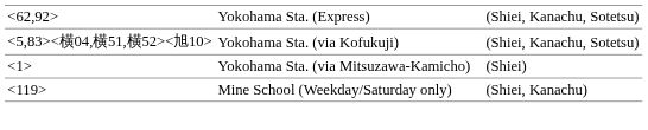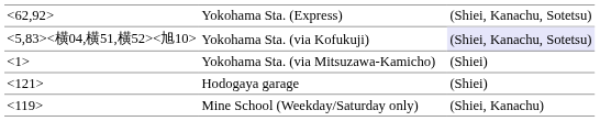 <table cellspacing=0 cellpadding=3 border=0>
 <tr>
 <td style="border-bottom:solid 1px gray;border-top:solid 1px gray"><62,92></td>
 <td style="border-bottom:solid 1px gray;border-top:solid 1px gray" width=280>Yokohama Sta. (Express)</td>
 <td style="border-bottom:solid 1px gray;border-top:solid 1px gray">(Shiei, Kanachu, Sotetsu)</td>
 </tr>
 <tr>
 <td style="border-bottom:solid 1px gray"><5,83><横04,横51,横52><旭10></td>
 <td style="border-bottom:solid 1px gray">Yokohama Sta. (via Kofukuji)</td>
-<td style="border-bottom:solid 1px gray">(Shiei, Kanachu, Sotetsu)</td>
+<td style="background: lavender; border-bottom:solid 1px gray">(Shiei, Kanachu, Sotetsu)</td>
 </tr>
 <tr>
 <td style="border-bottom:solid 1px gray"><1></td>
 <td style="border-bottom:solid 1px gray">Yokohama Sta. (via Mitsuzawa-Kamicho)</td>
+<td style="border-bottom:solid 1px gray">(Shiei)</td>
+</tr>
+<tr>
+<td style="border-bottom:solid 1px gray"><121></td>
+<td style="border-bottom:solid 1px gray">Hodogaya garage</td>
 <td style="border-bottom:solid 1px gray">(Shiei)</td>
 </tr>
 <tr>
 <td style="border-bottom:solid 1px gray"><119></td>
 <td style="border-bottom:solid 1px gray">Mine School (Weekday/Saturday only)</td>
 <td style="border-bottom:solid 1px gray">(Shiei, Kanachu)</td>
 </tr>
 </table>
